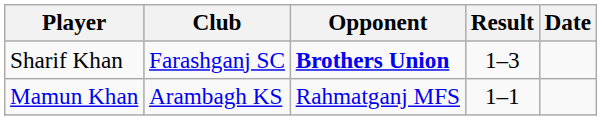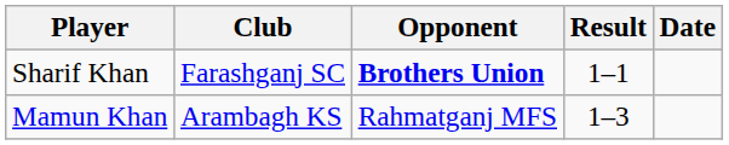 <table class="wikitable">
 <tr>
 <th>Player</th>
 <th>Club</th>
 <th>Opponent</th>
 <th style="text-align:center">Result</th>
 <th>Date</th>
 </tr>
 <tr>
 <td> Sharif Khan</td>
 <td><a href='#'>Farashganj SC</a></td>
 <td><strong><a href='#'>Brothers Union</a></strong></td>
-<td align="center">1–3</td>
+<td align="center">1–1</td>
 <td></td>
 </tr>
 <tr>
 <td> <a href='#'>Mamun Khan</a></td>
 <td><a href='#'>Arambagh KS</a></td>
 <td><a href='#'>Rahmatganj MFS</a></td>
-<td align="center">1–1</td>
+<td align="center">1–3</td>
 <td></td>
 </tr>
 </table>
